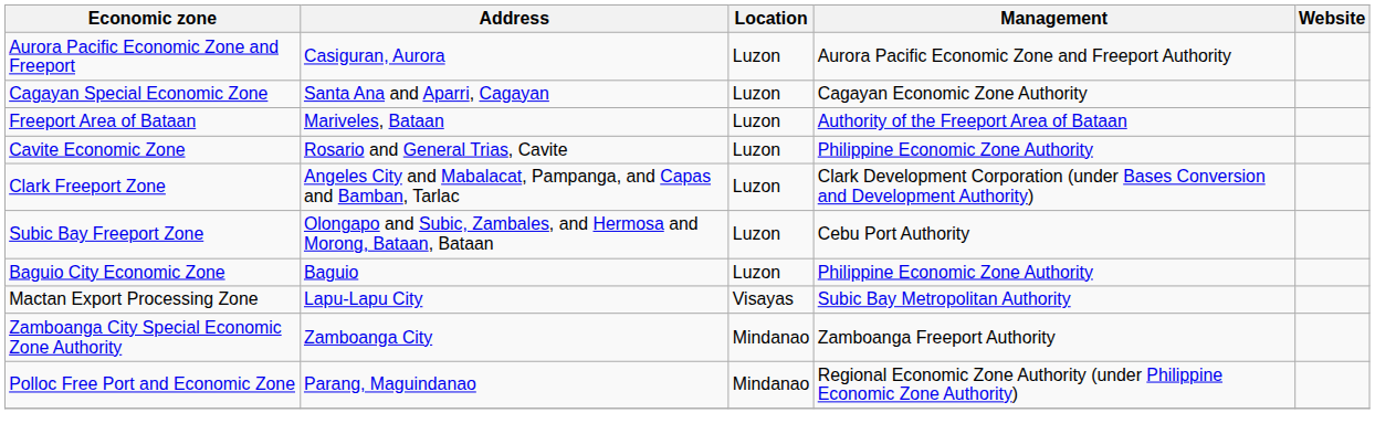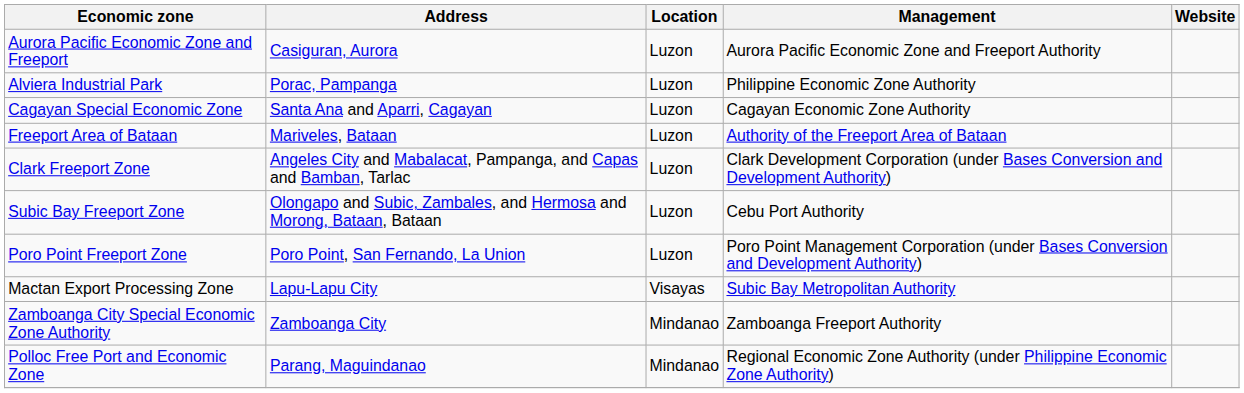 <table class="wikitable sortable">
 <tr valign="middle">
 <th>Economic zone</th>
 <th>Address</th>
 <th>Location</th>
 <th>Management</th>
 <th>Website</th>
 </tr>
 <tr>
 <td><a href='#'>Aurora Pacific Economic Zone and Freeport</a></td>
 <td><a href='#'>Casiguran, Aurora</a></td>
 <td>Luzon</td>
 <td>Aurora Pacific Economic Zone and Freeport Authority</td>
+<td></td>
+</tr>
+<tr>
+<td><a href='#'>Alviera Industrial Park</a></td>
+<td><a href='#'>Porac, Pampanga</a></td>
+<td>Luzon</td>
+<td>Philippine Economic Zone Authority</td>
 <td></td>
 </tr>
 <tr>
 <td><a href='#'>Cagayan Special Economic Zone</a></td>
 <td><a href='#'>Santa Ana</a> and <a href='#'>Aparri</a>, <a href='#'>Cagayan</a></td>
 <td>Luzon</td>
 <td>Cagayan Economic Zone Authority</td>
 <td></td>
 </tr>
 <tr>
 <td><a href='#'>Freeport Area of Bataan</a></td>
 <td><a href='#'>Mariveles</a>, <a href='#'>Bataan</a></td>
 <td>Luzon</td>
 <td><a href='#'>Authority of the Freeport Area of Bataan</a></td>
 <td></td>
 </tr>
 <tr>
-<td><a href='#'>Cavite Economic Zone</a></td>
-<td><a href='#'>Rosario</a> and <a href='#'>General Trias</a>, Cavite</td>
-<td>Luzon</td>
-<td><a href='#'>Philippine Economic Zone Authority</a></td>
-<td></td>
-</tr>
-<tr>
 <td><a href='#'>Clark Freeport Zone</a></td>
 <td><a href='#'>Angeles City</a> and <a href='#'>Mabalacat</a>, Pampanga, and <a href='#'>Capas</a> and <a href='#'>Bamban</a>, Tarlac</td>
 <td>Luzon</td>
 <td>Clark Development Corporation (under <a href='#'>Bases Conversion and Development Authority</a>)</td>
 <td></td>
 </tr>
 <tr>
 <td><a href='#'>Subic Bay Freeport Zone</a></td>
 <td><a href='#'>Olongapo</a> and <a href='#'>Subic, Zambales</a>, and <a href='#'>Hermosa</a> and <a href='#'>Morong, Bataan</a>, Bataan</td>
 <td>Luzon</td>
 <td>Cebu Port Authority</td>
 <td></td>
 </tr>
 <tr>
-<td><a href='#'>Baguio City Economic Zone</a></td>
-<td><a href='#'>Baguio</a></td>
+<td><a href='#'>Poro Point Freeport Zone</a></td>
+<td><a href='#'>Poro Point</a>, <a href='#'>San Fernando, La Union</a></td>
 <td>Luzon</td>
-<td><a href='#'>Philippine Economic Zone Authority</a></td>
+<td>Poro Point Management Corporation (under <a href='#'>Bases Conversion and Development Authority</a>)</td>
 <td></td>
 </tr>
 <tr>
 <td>Mactan Export Processing Zone</td>
 <td><a href='#'>Lapu-Lapu City</a></td>
 <td>Visayas</td>
 <td><a href='#'>Subic Bay Metropolitan Authority</a></td>
 <td></td>
 </tr>
 <tr>
 <td><a href='#'>Zamboanga City Special Economic Zone Authority</a></td>
 <td><a href='#'>Zamboanga City</a></td>
 <td>Mindanao</td>
 <td>Zamboanga Freeport Authority</td>
 <td></td>
 </tr>
 <tr>
 <td><a href='#'>Polloc Free Port and Economic Zone</a></td>
 <td><a href='#'>Parang, Maguindanao</a></td>
 <td>Mindanao</td>
 <td>Regional Economic Zone Authority (under <a href='#'>Philippine Economic Zone Authority</a>)</td>
 <td></td>
 </tr>
 <tr>
 </tr>
 </table>
